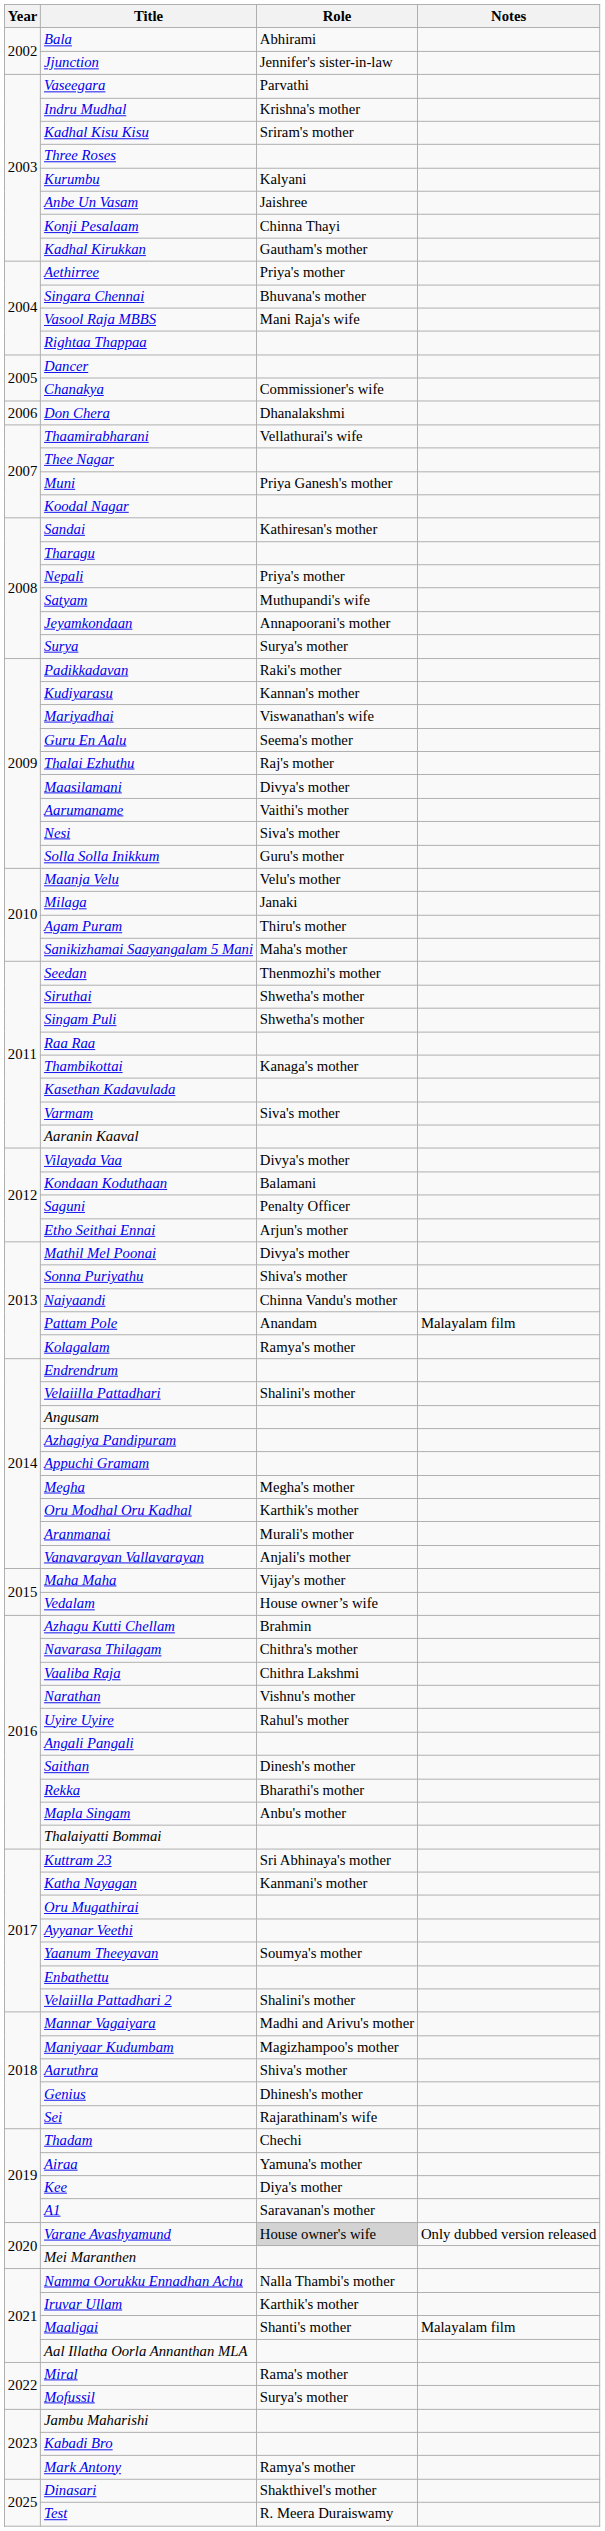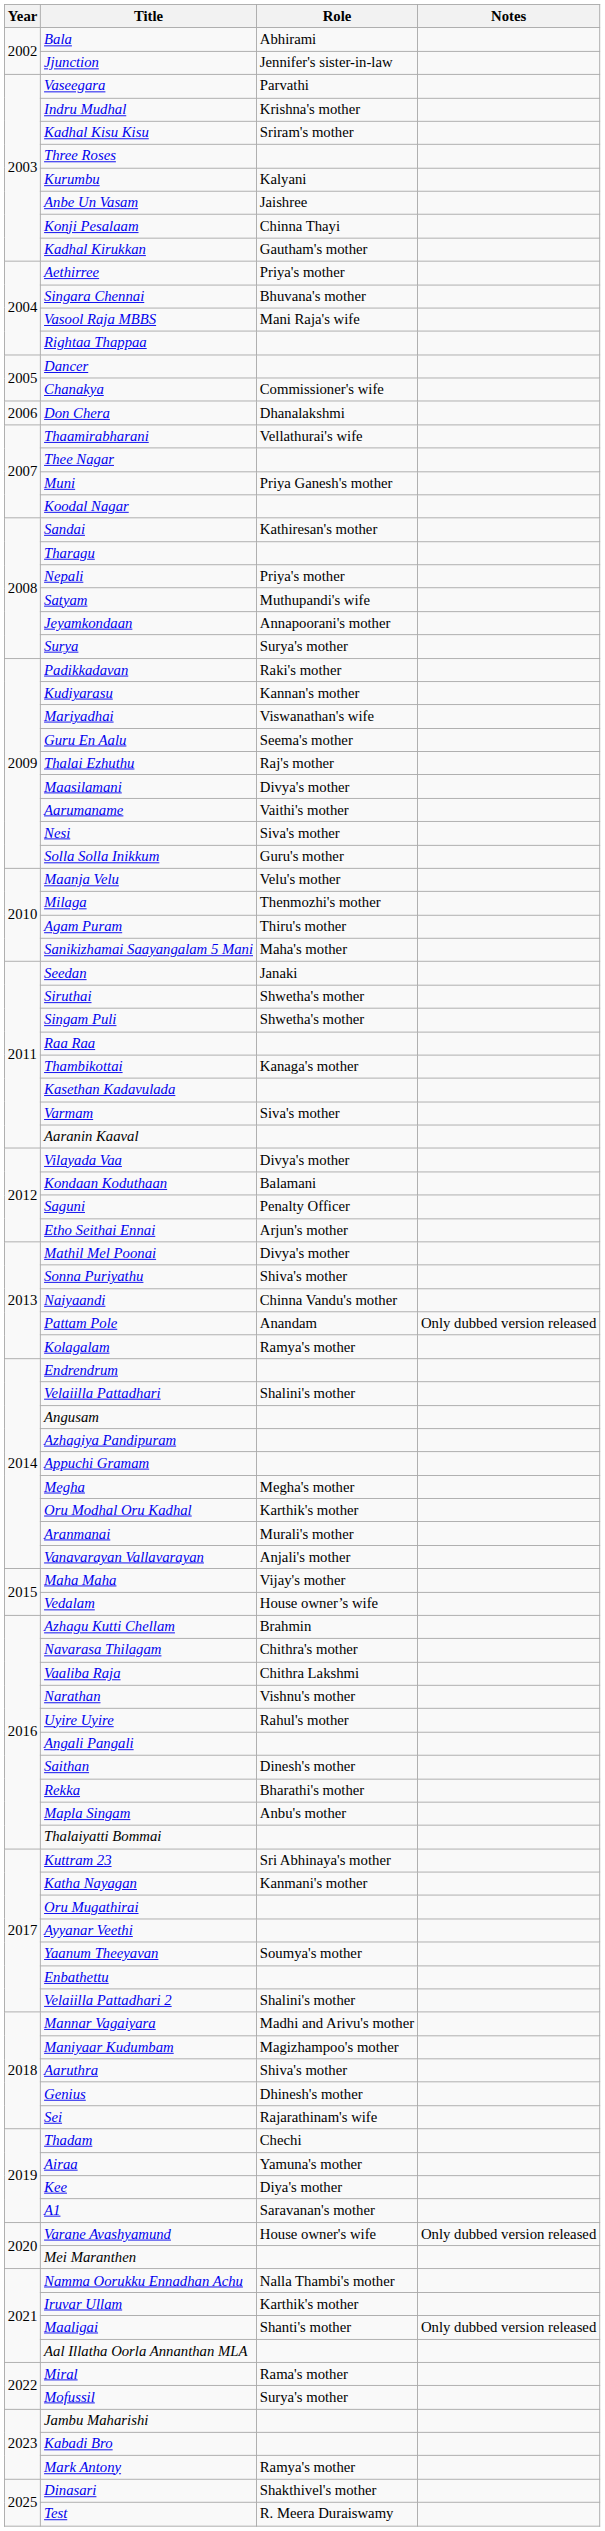 <table class="wikitable sortable">
 <tr>
 <th>Year</th>
 <th>Title</th>
 <th>Role</th>
 <th class="unsortable">Notes</th>
 </tr>
 <tr>
 <td rowspan="2">2002</td>
 <td><em><a href='#'>Bala</a></em></td>
 <td>Abhirami</td>
 <td></td>
 </tr>
 <tr>
 <td><em><a href='#'>Jjunction</a></em></td>
 <td>Jennifer's sister-in-law</td>
 <td></td>
 </tr>
 <tr>
 <td rowspan="8">2003</td>
 <td><em><a href='#'>Vaseegara</a></em></td>
 <td>Parvathi</td>
 <td></td>
 </tr>
 <tr>
 <td><em><a href='#'>Indru Mudhal</a></em></td>
 <td>Krishna's mother</td>
 <td></td>
 </tr>
 <tr>
 <td><em><a href='#'>Kadhal Kisu Kisu</a></em></td>
 <td>Sriram's mother</td>
 <td></td>
 </tr>
 <tr>
 <td><em><a href='#'>Three Roses</a></em></td>
 <td></td>
 <td></td>
 </tr>
 <tr>
 <td><em><a href='#'>Kurumbu</a></em></td>
 <td>Kalyani</td>
 <td></td>
 </tr>
 <tr>
 <td><em><a href='#'>Anbe Un Vasam</a></em></td>
 <td>Jaishree</td>
 <td></td>
 </tr>
 <tr>
 <td><em><a href='#'>Konji Pesalaam</a></em></td>
 <td>Chinna Thayi</td>
 <td></td>
 </tr>
 <tr>
 <td><em><a href='#'>Kadhal Kirukkan</a></em></td>
 <td>Gautham's mother</td>
 <td></td>
 </tr>
 <tr>
 <td rowspan="4">2004</td>
 <td><em><a href='#'>Aethirree</a></em></td>
 <td>Priya's mother</td>
 <td></td>
 </tr>
 <tr>
 <td><em><a href='#'>Singara Chennai</a></em></td>
 <td>Bhuvana's mother</td>
 <td></td>
 </tr>
 <tr>
 <td><em><a href='#'>Vasool Raja MBBS</a></em></td>
 <td>Mani Raja's wife</td>
 <td></td>
 </tr>
 <tr>
 <td><em><a href='#'>Rightaa Thappaa</a></em></td>
 <td></td>
 <td></td>
 </tr>
 <tr>
 <td rowspan="2">2005</td>
 <td><em><a href='#'>Dancer</a></em></td>
 <td></td>
 <td></td>
 </tr>
 <tr>
 <td><em><a href='#'>Chanakya</a></em></td>
 <td>Commissioner's wife</td>
 <td></td>
 </tr>
 <tr>
 <td>2006</td>
 <td><em><a href='#'>Don Chera</a></em></td>
 <td>Dhanalakshmi</td>
 <td></td>
 </tr>
 <tr>
 <td rowspan="4">2007</td>
 <td><em><a href='#'>Thaamirabharani</a></em></td>
 <td>Vellathurai's wife</td>
 <td></td>
 </tr>
 <tr>
 <td><em><a href='#'>Thee Nagar</a></em></td>
 <td></td>
 <td></td>
 </tr>
 <tr>
 <td><em><a href='#'>Muni</a></em></td>
 <td>Priya Ganesh's mother</td>
 <td></td>
 </tr>
 <tr>
 <td><em><a href='#'>Koodal Nagar</a></em></td>
 <td></td>
 <td></td>
 </tr>
 <tr>
 <td rowspan="6">2008</td>
 <td><em><a href='#'>Sandai</a></em></td>
 <td>Kathiresan's mother</td>
 <td></td>
 </tr>
 <tr>
 <td><em><a href='#'>Tharagu</a></em></td>
 <td></td>
 <td></td>
 </tr>
 <tr>
 <td><em><a href='#'>Nepali</a></em></td>
 <td>Priya's mother</td>
 <td></td>
 </tr>
 <tr>
 <td><em><a href='#'>Satyam</a></em></td>
 <td>Muthupandi's wife</td>
 <td></td>
 </tr>
 <tr>
 <td><em><a href='#'>Jeyamkondaan</a></em></td>
 <td>Annapoorani's mother</td>
 <td></td>
 </tr>
 <tr>
 <td><em><a href='#'>Surya</a></em></td>
 <td>Surya's mother</td>
 <td></td>
 </tr>
 <tr>
 <td rowspan="9">2009</td>
 <td><em><a href='#'>Padikkadavan</a></em></td>
 <td>Raki's mother</td>
 <td></td>
 </tr>
 <tr>
 <td><em><a href='#'>Kudiyarasu</a></em></td>
 <td>Kannan's mother</td>
 <td></td>
 </tr>
 <tr>
 <td><em><a href='#'>Mariyadhai</a></em></td>
 <td>Viswanathan's wife</td>
 <td></td>
 </tr>
 <tr>
 <td><em><a href='#'>Guru En Aalu</a></em></td>
 <td>Seema's mother</td>
 <td></td>
 </tr>
 <tr>
 <td><em><a href='#'>Thalai Ezhuthu</a></em></td>
 <td>Raj's mother</td>
 <td></td>
 </tr>
 <tr>
 <td><em><a href='#'>Maasilamani</a></em></td>
 <td>Divya's mother</td>
 <td></td>
 </tr>
 <tr>
 <td><em><a href='#'>Aarumaname</a></em></td>
 <td>Vaithi's mother</td>
 <td></td>
 </tr>
 <tr>
 <td><em><a href='#'>Nesi</a></em></td>
 <td>Siva's mother</td>
 <td></td>
 </tr>
 <tr>
 <td><em><a href='#'>Solla Solla Inikkum</a></em></td>
 <td>Guru's mother</td>
 <td></td>
 </tr>
 <tr>
 <td rowspan="4">2010</td>
 <td><em><a href='#'>Maanja Velu</a></em></td>
 <td>Velu's mother</td>
 <td></td>
 </tr>
 <tr>
 <td><em><a href='#'>Milaga</a></em></td>
-<td>Janaki</td>
+<td>Thenmozhi's mother</td>
 <td></td>
 </tr>
 <tr>
 <td><em><a href='#'>Agam Puram</a></em></td>
 <td>Thiru's mother</td>
 <td></td>
 </tr>
 <tr>
 <td><em><a href='#'>Sanikizhamai Saayangalam 5 Mani</a></em></td>
 <td>Maha's mother</td>
 <td></td>
 </tr>
 <tr>
 <td rowspan="8">2011</td>
 <td><em><a href='#'>Seedan</a></em></td>
-<td>Thenmozhi's mother</td>
+<td>Janaki</td>
 <td></td>
 </tr>
 <tr>
 <td><em><a href='#'>Siruthai</a></em></td>
 <td>Shwetha's mother</td>
 <td></td>
 </tr>
 <tr>
 <td><em><a href='#'>Singam Puli</a></em></td>
 <td>Shwetha's mother</td>
 <td></td>
 </tr>
 <tr>
 <td><em><a href='#'>Raa Raa</a></em></td>
 <td></td>
 <td></td>
 </tr>
 <tr>
 <td><em><a href='#'>Thambikottai</a></em></td>
 <td>Kanaga's mother</td>
 <td></td>
 </tr>
 <tr>
 <td><em><a href='#'>Kasethan Kadavulada</a></em></td>
 <td></td>
 <td></td>
 </tr>
 <tr>
 <td><em><a href='#'>Varmam</a></em></td>
 <td>Siva's mother</td>
 <td></td>
 </tr>
 <tr>
 <td><em>Aaranin Kaaval</em></td>
 <td></td>
 <td></td>
 </tr>
 <tr>
 <td rowspan="4">2012</td>
 <td><em><a href='#'>Vilayada Vaa</a></em></td>
 <td>Divya's mother</td>
 <td></td>
 </tr>
 <tr>
 <td><em><a href='#'>Kondaan Koduthaan</a></em></td>
 <td>Balamani</td>
 <td></td>
 </tr>
 <tr>
 <td><em><a href='#'>Saguni</a></em></td>
 <td>Penalty Officer</td>
 <td></td>
 </tr>
 <tr>
 <td><em><a href='#'>Etho Seithai Ennai</a></em></td>
 <td>Arjun's mother</td>
 <td></td>
 </tr>
 <tr>
 <td rowspan="5">2013</td>
 <td><em><a href='#'>Mathil Mel Poonai</a></em></td>
 <td>Divya's mother</td>
 <td></td>
 </tr>
 <tr>
 <td><em><a href='#'>Sonna Puriyathu</a></em></td>
 <td>Shiva's mother</td>
 <td></td>
 </tr>
 <tr>
 <td><em><a href='#'>Naiyaandi</a></em></td>
 <td>Chinna Vandu's mother</td>
 <td></td>
 </tr>
 <tr>
 <td><em><a href='#'>Pattam Pole</a></em></td>
 <td>Anandam</td>
-<td>Malayalam film</td>
+<td>Only dubbed version released</td>
 </tr>
 <tr>
 <td><em><a href='#'>Kolagalam</a></em></td>
 <td>Ramya's mother</td>
 <td></td>
 </tr>
 <tr>
 <td rowspan="9">2014</td>
 <td><em><a href='#'>Endrendrum</a></em></td>
 <td></td>
 <td></td>
 </tr>
 <tr>
 <td><em><a href='#'>Velaiilla Pattadhari</a></em></td>
 <td>Shalini's mother</td>
 <td></td>
 </tr>
 <tr>
 <td><em>Angusam</em></td>
 <td></td>
 <td></td>
 </tr>
 <tr>
 <td><em><a href='#'>Azhagiya Pandipuram</a></em></td>
 <td></td>
 <td></td>
 </tr>
 <tr>
 <td><em><a href='#'>Appuchi Gramam</a></em></td>
 <td></td>
 <td></td>
 </tr>
 <tr>
 <td><em><a href='#'>Megha</a></em></td>
 <td>Megha's mother</td>
 <td></td>
 </tr>
 <tr>
 <td><em><a href='#'>Oru Modhal Oru Kadhal</a></em></td>
 <td>Karthik's mother</td>
 <td></td>
 </tr>
 <tr>
 <td><em><a href='#'>Aranmanai</a></em></td>
 <td>Murali's mother</td>
 <td></td>
 </tr>
 <tr>
 <td><em><a href='#'>Vanavarayan Vallavarayan</a></em></td>
 <td>Anjali's mother</td>
 <td></td>
 </tr>
 <tr>
 <td rowspan="2">2015</td>
 <td><em><a href='#'>Maha Maha</a></em></td>
 <td>Vijay's mother</td>
 <td></td>
 </tr>
 <tr>
 <td><em><a href='#'>Vedalam</a></em></td>
 <td>House owner’s wife</td>
 <td></td>
 </tr>
 <tr>
 <td rowspan="10">2016</td>
 <td><em><a href='#'>Azhagu Kutti Chellam</a></em></td>
 <td>Brahmin</td>
 <td></td>
 </tr>
 <tr>
 <td><em><a href='#'>Navarasa Thilagam</a></em></td>
 <td>Chithra's mother</td>
 <td></td>
 </tr>
 <tr>
 <td><em><a href='#'>Vaaliba Raja</a></em></td>
 <td>Chithra Lakshmi</td>
 <td></td>
 </tr>
 <tr>
 <td><em><a href='#'>Narathan</a></em></td>
 <td>Vishnu's mother</td>
 <td></td>
 </tr>
 <tr>
 <td><em><a href='#'>Uyire Uyire</a></em></td>
 <td>Rahul's mother</td>
 <td></td>
 </tr>
 <tr>
 <td><em><a href='#'>Angali Pangali</a></em></td>
 <td></td>
 <td></td>
 </tr>
 <tr>
 <td><em><a href='#'>Saithan</a></em></td>
 <td>Dinesh's mother</td>
 <td></td>
 </tr>
 <tr>
 <td><em><a href='#'>Rekka</a></em></td>
 <td>Bharathi's mother</td>
 <td></td>
 </tr>
 <tr>
 <td><em><a href='#'>Mapla Singam</a></em></td>
 <td>Anbu's mother</td>
 <td></td>
 </tr>
 <tr>
 <td><em>Thalaiyatti Bommai</em></td>
 <td></td>
 <td></td>
 </tr>
 <tr>
 <td rowspan="7">2017</td>
 <td><em><a href='#'>Kuttram 23</a></em></td>
 <td>Sri Abhinaya's mother</td>
 <td></td>
 </tr>
 <tr>
 <td><em><a href='#'>Katha Nayagan</a></em></td>
 <td>Kanmani's mother</td>
 <td></td>
 </tr>
 <tr>
 <td><em><a href='#'>Oru Mugathirai</a></em></td>
 <td></td>
 <td></td>
 </tr>
 <tr>
 <td><em><a href='#'>Ayyanar Veethi</a></em></td>
 <td></td>
 <td></td>
 </tr>
 <tr>
 <td><em><a href='#'>Yaanum Theeyavan</a></em></td>
 <td>Soumya's mother</td>
 <td></td>
 </tr>
 <tr>
 <td><em><a href='#'>Enbathettu</a></em></td>
 <td></td>
 <td></td>
 </tr>
 <tr>
 <td><em><a href='#'>Velaiilla Pattadhari 2</a></em></td>
 <td>Shalini's mother</td>
 <td></td>
 </tr>
 <tr>
 <td rowspan="5">2018</td>
 <td><em><a href='#'>Mannar Vagaiyara</a></em></td>
 <td>Madhi and Arivu's mother</td>
 <td></td>
 </tr>
 <tr>
 <td><em><a href='#'>Maniyaar Kudumbam</a></em></td>
 <td>Magizhampoo's mother</td>
 <td></td>
 </tr>
 <tr>
 <td><em><a href='#'>Aaruthra</a></em></td>
 <td>Shiva's mother</td>
 <td></td>
 </tr>
 <tr>
 <td><em><a href='#'>Genius</a></em></td>
 <td>Dhinesh's mother</td>
 <td></td>
 </tr>
 <tr>
 <td><em><a href='#'>Sei</a></em></td>
 <td>Rajarathinam's wife</td>
 <td></td>
 </tr>
 <tr>
 <td rowspan="4">2019</td>
 <td><em><a href='#'>Thadam</a></em></td>
 <td>Chechi</td>
 <td></td>
 </tr>
 <tr>
 <td><em><a href='#'>Airaa</a></em></td>
 <td>Yamuna's mother</td>
 <td></td>
 </tr>
 <tr>
 <td><em><a href='#'>Kee</a></em></td>
 <td>Diya's mother</td>
 <td></td>
 </tr>
 <tr>
 <td><em><a href='#'>A1</a></em></td>
 <td>Saravanan's mother</td>
 <td></td>
 </tr>
 <tr>
 <td rowspan="2">2020</td>
 <td><em><a href='#'>Varane Avashyamund</a></em></td>
-<td style="background: lightgrey;">House owner's wife</td>
+<td>House owner's wife</td>
 <td>Only dubbed version released</td>
 </tr>
 <tr>
 <td><em>Mei Maranthen</em></td>
 <td></td>
 <td></td>
 </tr>
 <tr>
 <td rowspan="4">2021</td>
 <td><em><a href='#'>Namma Oorukku Ennadhan Achu</a></em></td>
 <td>Nalla Thambi's mother</td>
 <td></td>
 </tr>
 <tr>
 <td><em><a href='#'>Iruvar Ullam</a></em></td>
 <td>Karthik's mother</td>
 <td></td>
 </tr>
 <tr>
 <td><em><a href='#'>Maaligai</a></em></td>
 <td>Shanti's mother</td>
-<td>Malayalam film</td>
+<td>Only dubbed version released</td>
 </tr>
 <tr>
 <td><em>Aal Illatha Oorla Annanthan MLA</em></td>
 <td></td>
 <td></td>
 </tr>
 <tr>
 <td rowspan="2">2022</td>
 <td><em><a href='#'>Miral</a></em></td>
 <td>Rama's mother</td>
 <td></td>
 </tr>
 <tr>
 <td><em><a href='#'>Mofussil</a></em></td>
 <td>Surya's mother</td>
 <td></td>
 </tr>
 <tr>
 <td rowspan="3">2023</td>
 <td><em>Jambu Maharishi</em></td>
 <td></td>
 <td></td>
 </tr>
 <tr>
 <td><em><a href='#'>Kabadi Bro</a></em></td>
 <td></td>
 <td></td>
 </tr>
 <tr>
 <td><em><a href='#'>Mark Antony</a></em></td>
 <td>Ramya's mother</td>
 <td></td>
 </tr>
 <tr>
 <td rowspan="2">2025</td>
 <td><em><a href='#'>Dinasari</a></em></td>
 <td>Shakthivel's mother</td>
 <td></td>
 </tr>
 <tr>
 <td><em><a href='#'>Test</a></em></td>
 <td>R. Meera Duraiswamy</td>
 <td></td>
 </tr>
 </table>
